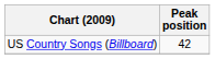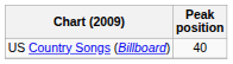 <table class="wikitable">
 <tr>
 <th>Chart (2009)</th>
 <th>Peak<br>position</th>
 </tr>
 <tr>
 <td>US <a href='#'>Country Songs</a> (<em><a href='#'>Billboard</a></em>)</td>
-<td align="center">42</td>
+<td align="center">40</td>
 </tr>
 <tr>
 </tr>
 </table>
